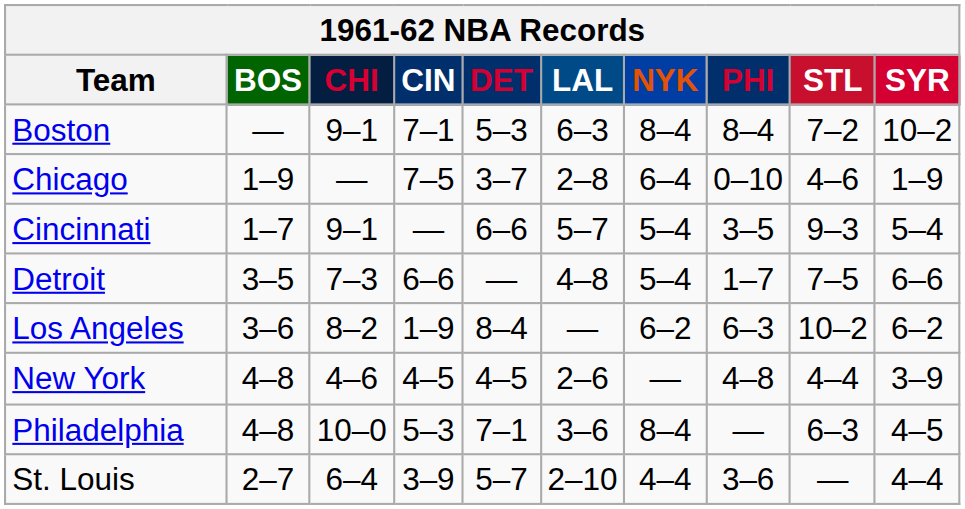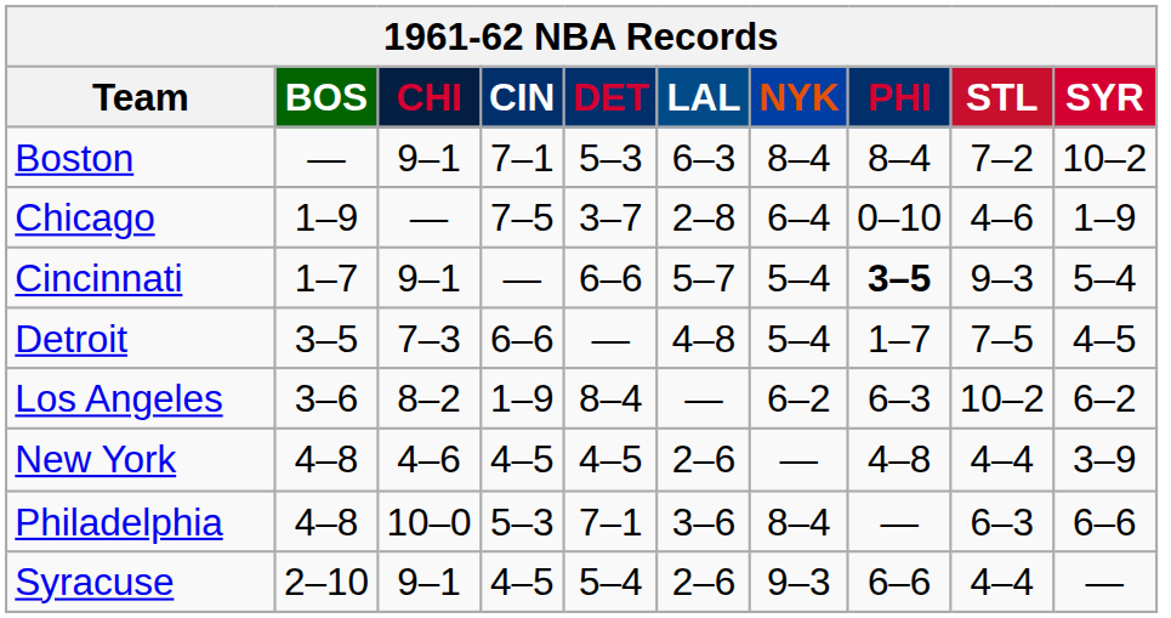 <table class="wikitable" style="font-size:95%; text-align:center;">
 <tr>
 <th colspan=10>1961-62 NBA Records</th>
 </tr>
 <tr>
 <th width=100>Team</th>
 <th style="background:#006400;color:#FFFFFF;width=35">BOS</th>
 <th style="background:#031E41;color:#D60032;width=35">CHI</th>
 <th style="background:#012F6B;color:#FFFFFF;width=35">CIN</th>
 <th style="background:#012F6B;color:#D40032;width=35">DET</th>
 <th style="background:#004B87;color:#FFFFFF;width=35">LAL</th>
 <th style="background:#003EA4;color:#E45206;width=35">NYK</th>
 <th style="background:#012F6B;color:#D50131;width=35">PHI</th>
 <th style="background:#C90F2E;color:#FFFFFF;width=35">STL</th>
 <th style="background:#D40032;color:#FFFFFF;width=35">SYR</th>
 </tr>
 <tr>
 <td style="text-align:left;"><a href='#'>Boston</a></td>
 <td>—</td>
 <td>9–1</td>
 <td>7–1</td>
 <td>5–3</td>
 <td>6–3</td>
 <td>8–4</td>
 <td>8–4</td>
 <td>7–2</td>
 <td>10–2</td>
 </tr>
 <tr>
 <td style="text-align:left;"><a href='#'>Chicago</a></td>
 <td>1–9</td>
 <td>—</td>
 <td>7–5</td>
 <td>3–7</td>
 <td>2–8</td>
 <td>6–4</td>
 <td>0–10</td>
 <td>4–6</td>
 <td>1–9</td>
 </tr>
 <tr>
 <td style="text-align:left;"><a href='#'>Cincinnati</a></td>
 <td>1–7</td>
 <td>9–1</td>
 <td>—</td>
 <td>6–6</td>
 <td>5–7</td>
 <td>5–4</td>
-<td>3–5</td>
+<td><strong>3–5</strong></td>
 <td>9–3</td>
 <td>5–4</td>
 </tr>
 <tr>
 <td style="text-align:left;"><a href='#'>Detroit</a></td>
 <td>3–5</td>
 <td>7–3</td>
 <td>6–6</td>
 <td>—</td>
 <td>4–8</td>
 <td>5–4</td>
 <td>1–7</td>
 <td>7–5</td>
-<td>6–6</td>
+<td>4–5</td>
 </tr>
 <tr>
 <td style="text-align:left;"><a href='#'>Los Angeles</a></td>
 <td>3–6</td>
 <td>8–2</td>
 <td>1–9</td>
 <td>8–4</td>
 <td>—</td>
 <td>6–2</td>
 <td>6–3</td>
 <td>10–2</td>
 <td>6–2</td>
 </tr>
 <tr>
 <td style="text-align:left;"><a href='#'>New York</a></td>
 <td>4–8</td>
 <td>4–6</td>
 <td>4–5</td>
 <td>4–5</td>
 <td>2–6</td>
 <td>—</td>
 <td>4–8</td>
 <td>4–4</td>
 <td>3–9</td>
 </tr>
 <tr>
 <td style="text-align:left;"><a href='#'>Philadelphia</a></td>
 <td>4–8</td>
 <td>10–0</td>
 <td>5–3</td>
 <td>7–1</td>
 <td>3–6</td>
 <td>8–4</td>
 <td>—</td>
 <td>6–3</td>
-<td>4–5</td>
+<td>6–6</td>
 </tr>
 <tr>
-<td style="text-align:left;">St. Louis</td>
-<td>2–7</td>
-<td>6–4</td>
-<td>3–9</td>
-<td>5–7</td>
+<td style="text-align:left;"><a href='#'>Syracuse</a></td>
 <td>2–10</td>
+<td>9–1</td>
+<td>4–5</td>
+<td>5–4</td>
+<td>2–6</td>
+<td>9–3</td>
+<td>6–6</td>
 <td>4–4</td>
-<td>3–6</td>
 <td>—</td>
-<td>4–4</td>
 </tr>
 </table>
